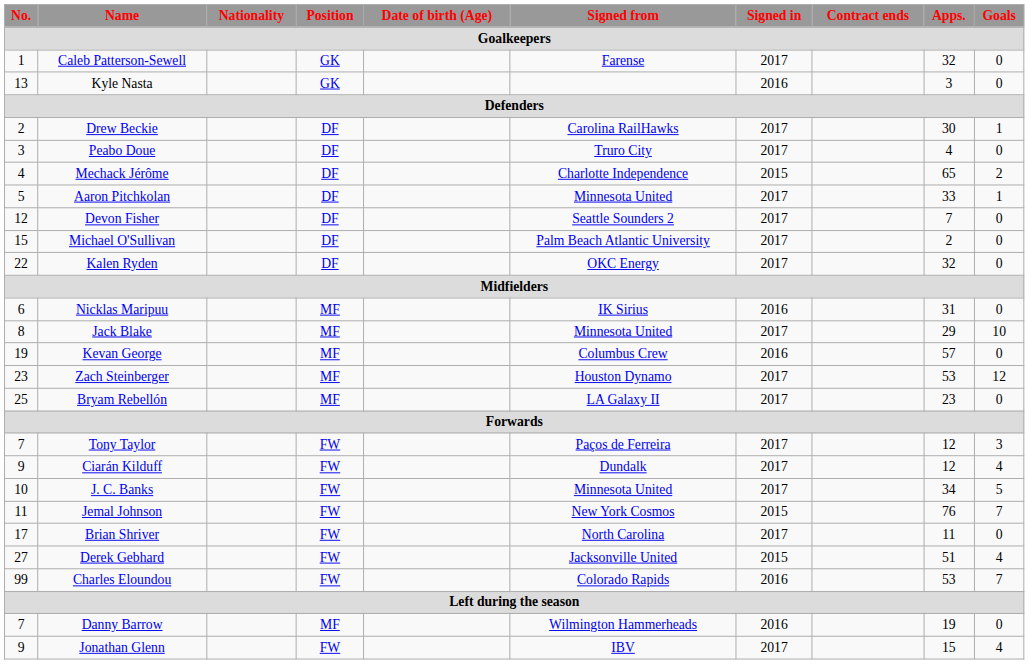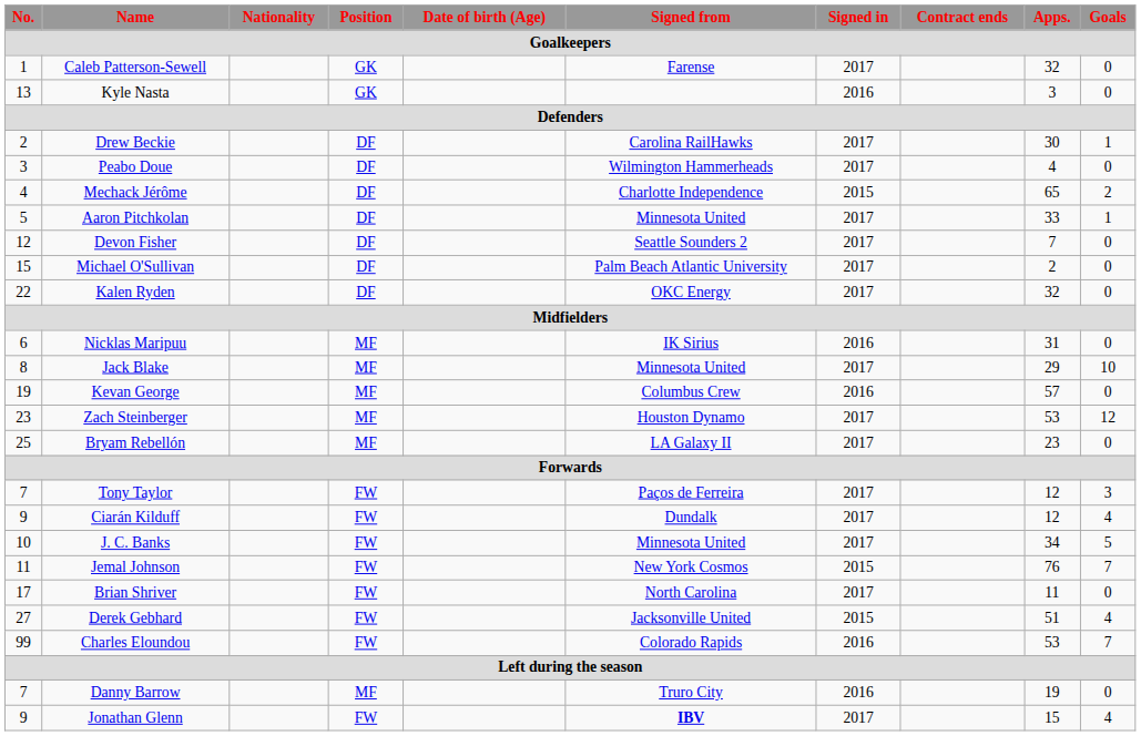 <table class="wikitable"  style="text-align:center; font-size:90%; width:85%;">
 <tr>
 <th style="background:#999999; color:red; text-align:center;">No.</th>
 <th style="background:#999999; color:red; text-align:center;">Name</th>
 <th style="background:#999999; color:red; text-align:center;">Nationality</th>
 <th style="background:#999999; color:red; text-align:center;">Position</th>
 <th style="background:#999999; color:red; text-align:center;">Date of birth (Age)</th>
 <th style="background:#999999; color:red; text-align:center;">Signed from</th>
 <th style="background:#999999; color:red; text-align:center;">Signed in</th>
 <th style="background:#999999; color:red; text-align:center;">Contract ends</th>
 <th style="background:#999999; color:red; text-align:center;">Apps.</th>
 <th style="background:#999999; color:red; text-align:center;">Goals</th>
 </tr>
 <tr>
 <th colspan="11"  style="background:#dcdcdc; text-align:center;">Goalkeepers</th>
 </tr>
 <tr>
 <td>1</td>
 <td><a href='#'>Caleb Patterson-Sewell</a></td>
 <td></td>
 <td><a href='#'>GK</a></td>
 <td></td>
 <td><a href='#'>Farense</a></td>
 <td>2017</td>
 <td></td>
 <td>32</td>
 <td>0</td>
 </tr>
 <tr>
 <td>13</td>
 <td>Kyle Nasta</td>
 <td></td>
 <td><a href='#'>GK</a></td>
 <td></td>
 <td></td>
 <td>2016</td>
 <td></td>
 <td>3</td>
 <td>0</td>
 </tr>
 <tr>
 <th colspan="11"  style="background:#dcdcdc; text-align:center;">Defenders</th>
 </tr>
 <tr>
 <td>2</td>
 <td><a href='#'>Drew Beckie</a></td>
 <td></td>
 <td><a href='#'>DF</a></td>
 <td></td>
 <td><a href='#'>Carolina RailHawks</a></td>
 <td>2017</td>
 <td></td>
 <td>30</td>
 <td>1</td>
 </tr>
 <tr>
 <td>3</td>
 <td><a href='#'>Peabo Doue</a></td>
 <td></td>
 <td><a href='#'>DF</a></td>
 <td></td>
-<td><a href='#'>Truro City</a></td>
+<td><a href='#'>Wilmington Hammerheads</a></td>
 <td>2017</td>
 <td></td>
 <td>4</td>
 <td>0</td>
 </tr>
 <tr>
 <td>4</td>
 <td><a href='#'>Mechack Jérôme</a></td>
 <td></td>
 <td><a href='#'>DF</a></td>
 <td></td>
 <td><a href='#'>Charlotte Independence</a></td>
 <td>2015</td>
 <td></td>
 <td>65</td>
 <td>2</td>
 </tr>
 <tr>
 <td>5</td>
 <td><a href='#'>Aaron Pitchkolan</a></td>
 <td></td>
 <td><a href='#'>DF</a></td>
 <td></td>
 <td><a href='#'>Minnesota United</a></td>
 <td>2017</td>
 <td></td>
 <td>33</td>
 <td>1</td>
 </tr>
 <tr>
 <td>12</td>
 <td><a href='#'>Devon Fisher</a></td>
 <td></td>
 <td><a href='#'>DF</a></td>
 <td></td>
 <td><a href='#'>Seattle Sounders 2</a></td>
 <td>2017</td>
 <td></td>
 <td>7</td>
 <td>0</td>
 </tr>
 <tr>
 <td>15</td>
 <td><a href='#'>Michael O'Sullivan</a></td>
 <td></td>
 <td><a href='#'>DF</a></td>
 <td></td>
 <td><a href='#'>Palm Beach Atlantic University</a></td>
 <td>2017</td>
 <td></td>
 <td>2</td>
 <td>0</td>
 </tr>
 <tr>
 <td>22</td>
 <td><a href='#'>Kalen Ryden</a></td>
 <td></td>
 <td><a href='#'>DF</a></td>
 <td></td>
 <td><a href='#'>OKC Energy</a></td>
 <td>2017</td>
 <td></td>
 <td>32</td>
 <td>0</td>
 </tr>
 <tr>
 <th colspan="11"  style="background:#dcdcdc; text-align:center;">Midfielders</th>
 </tr>
 <tr>
 <td>6</td>
 <td><a href='#'>Nicklas Maripuu</a></td>
 <td></td>
 <td><a href='#'>MF</a></td>
 <td></td>
 <td><a href='#'>IK Sirius</a></td>
 <td>2016</td>
 <td></td>
 <td>31</td>
 <td>0</td>
 </tr>
 <tr>
 <td>8</td>
 <td><a href='#'>Jack Blake</a></td>
 <td></td>
 <td><a href='#'>MF</a></td>
 <td></td>
 <td><a href='#'>Minnesota United</a></td>
 <td>2017</td>
 <td></td>
 <td>29</td>
 <td>10</td>
 </tr>
 <tr>
 <td>19</td>
 <td><a href='#'>Kevan George</a></td>
 <td></td>
 <td><a href='#'>MF</a></td>
 <td></td>
 <td><a href='#'>Columbus Crew</a></td>
 <td>2016</td>
 <td></td>
 <td>57</td>
 <td>0</td>
 </tr>
 <tr>
 <td>23</td>
 <td><a href='#'>Zach Steinberger</a></td>
 <td></td>
 <td><a href='#'>MF</a></td>
 <td></td>
 <td><a href='#'>Houston Dynamo</a></td>
 <td>2017</td>
 <td></td>
 <td>53</td>
 <td>12</td>
 </tr>
 <tr>
 <td>25</td>
 <td><a href='#'>Bryam Rebellón</a></td>
 <td></td>
 <td><a href='#'>MF</a></td>
 <td></td>
 <td><a href='#'>LA Galaxy II</a></td>
 <td>2017</td>
 <td></td>
 <td>23</td>
 <td>0</td>
 </tr>
 <tr>
 <th colspan="11"  style="background:#dcdcdc; text-align:center;">Forwards</th>
 </tr>
 <tr>
 <td>7</td>
 <td><a href='#'>Tony Taylor</a></td>
 <td></td>
 <td><a href='#'>FW</a></td>
 <td></td>
 <td><a href='#'>Paços de Ferreira</a></td>
 <td>2017</td>
 <td></td>
 <td>12</td>
 <td>3</td>
 </tr>
 <tr>
 <td>9</td>
 <td><a href='#'>Ciarán Kilduff</a></td>
 <td></td>
 <td><a href='#'>FW</a></td>
 <td></td>
 <td><a href='#'>Dundalk</a></td>
 <td>2017</td>
 <td></td>
 <td>12</td>
 <td>4</td>
 </tr>
 <tr>
 <td>10</td>
 <td><a href='#'>J. C. Banks</a></td>
 <td></td>
 <td><a href='#'>FW</a></td>
 <td></td>
 <td><a href='#'>Minnesota United</a></td>
 <td>2017</td>
 <td></td>
 <td>34</td>
 <td>5</td>
 </tr>
 <tr>
 <td>11</td>
 <td><a href='#'>Jemal Johnson</a></td>
 <td></td>
 <td><a href='#'>FW</a></td>
 <td></td>
 <td><a href='#'>New York Cosmos</a></td>
 <td>2015</td>
 <td></td>
 <td>76</td>
 <td>7</td>
 </tr>
 <tr>
 <td>17</td>
 <td><a href='#'>Brian Shriver</a></td>
 <td></td>
 <td><a href='#'>FW</a></td>
 <td></td>
 <td><a href='#'>North Carolina</a></td>
 <td>2017</td>
 <td></td>
 <td>11</td>
 <td>0</td>
 </tr>
 <tr>
 <td>27</td>
 <td><a href='#'>Derek Gebhard</a></td>
 <td></td>
 <td><a href='#'>FW</a></td>
 <td></td>
 <td><a href='#'>Jacksonville United</a></td>
 <td>2015</td>
 <td></td>
 <td>51</td>
 <td>4</td>
 </tr>
 <tr>
 <td>99</td>
 <td><a href='#'>Charles Eloundou</a></td>
 <td></td>
 <td><a href='#'>FW</a></td>
 <td></td>
 <td><a href='#'>Colorado Rapids</a></td>
 <td>2016</td>
 <td></td>
 <td>53</td>
 <td>7</td>
 </tr>
 <tr>
 <th colspan="11"  style="background:#dcdcdc; text-align:center;">Left during the season</th>
 </tr>
 <tr>
 <td>7</td>
 <td><a href='#'>Danny Barrow</a></td>
 <td></td>
 <td><a href='#'>MF</a></td>
 <td></td>
-<td><a href='#'>Wilmington Hammerheads</a></td>
+<td><a href='#'>Truro City</a></td>
 <td>2016</td>
 <td></td>
 <td>19</td>
 <td>0</td>
 </tr>
 <tr>
 <td>9</td>
 <td><a href='#'>Jonathan Glenn</a></td>
 <td></td>
 <td><a href='#'>FW</a></td>
 <td></td>
-<td><a href='#'>IBV</a></td>
+<td><strong><a href='#'>IBV</a></strong></td>
 <td>2017</td>
 <td></td>
 <td>15</td>
 <td>4</td>
 </tr>
 </table>
